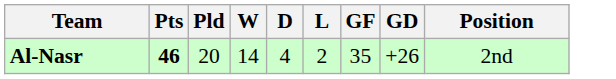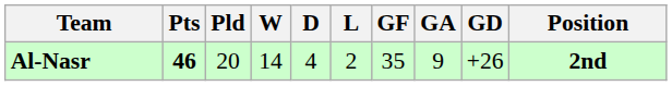 <table class="wikitable" style="text-align: center;">
 <tr>
 <th width=100>Team</th>
 <th width=20>Pts</th>
 <th width=20>Pld</th>
 <th width=20>W</th>
 <th width=20>D</th>
 <th width=20>L</th>
 <th width=20>GF</th>
+<th width=20>GA</th>
 <th width=20>GD</th>
 <th width=100>Position</th>
 </tr>
 <tr align=center bgcolor=ccffcc>
 <td align=left><strong>Al-Nasr</strong></td>
 <td><strong>46</strong></td>
 <td>20</td>
 <td>14</td>
 <td>4</td>
 <td>2</td>
 <td>35</td>
+<td>9</td>
 <td>+26</td>
-<td>2nd</td>
+<td><strong>2nd</strong></td>
 </tr>
 </table>
